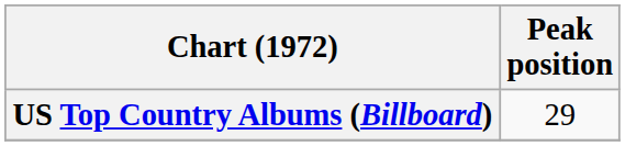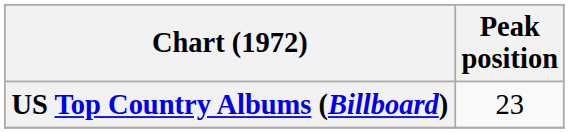 <table class="wikitable plainrowheaders" style="text-align:center">
 <tr>
 <th scope="col">Chart (1972)</th>
 <th scope="col">Peak<br>position</th>
 </tr>
 <tr>
 <th scope="row">US <a href='#'>Top Country Albums</a> (<em><a href='#'>Billboard</a></em>)</th>
-<td align="center">29</td>
+<td align="center">23</td>
 </tr>
 <tr>
 </tr>
 </table>
